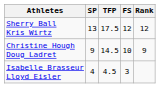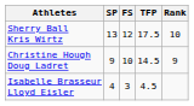 <table class="wikitable" border="1" style="font-size:90%">
 <tr>
 <th>Athletes</th>
 <th>SP</th>
+<th>FS</th>
 <th>TFP</th>
-<th>FS</th>
 <th>Rank</th>
 </tr>
 <tr align=center>
 <td align=left><a href='#'>Sherry Ball</a><br><a href='#'>Kris Wirtz</a></td>
 <td>13</td>
+<td>12</td>
 <td>17.5</td>
-<td>12</td>
-<td>12</td>
+<td>10</td>
 </tr>
 <tr align=center>
 <td align=left><a href='#'>Christine Hough</a><br><a href='#'>Doug Ladret</a></td>
 <td>9</td>
+<td>10</td>
 <td>14.5</td>
-<td>10</td>
 <td>9</td>
 </tr>
 <tr align=center>
 <td align=left><a href='#'>Isabelle Brasseur</a><br><a href='#'>Lloyd Eisler</a></td>
 <td>4</td>
+<td>3</td>
 <td>4.5</td>
-<td>3</td>
 <td></td>
 </tr>
 </table>
